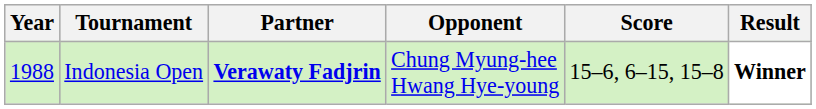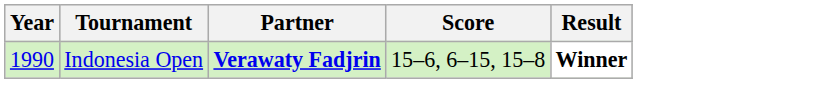 <table class="sortable wikitable" style="font-size: 90%;">
 <tr>
 <th>Year</th>
 <th>Tournament</th>
 <th>Partner</th>
-<th>Opponent</th>
 <th>Score</th>
 <th>Result</th>
 </tr>
 <tr style="background:#D4F1C5">
-<td align="center"><a href='#'>1988</a></td>
+<td align="center"><a href='#'>1990</a></td>
 <td align="left"><a href='#'>Indonesia Open</a></td>
 <td align="left"><strong> <a href='#'>Verawaty Fadjrin</a></strong></td>
-<td align="left"> <a href='#'>Chung Myung-hee</a><br> <a href='#'>Hwang Hye-young</a></td>
 <td align="left">15–6, 6–15, 15–8</td>
 <td style="text-align:left; background:white"> <strong>Winner</strong></td>
 </tr>
 </table>
